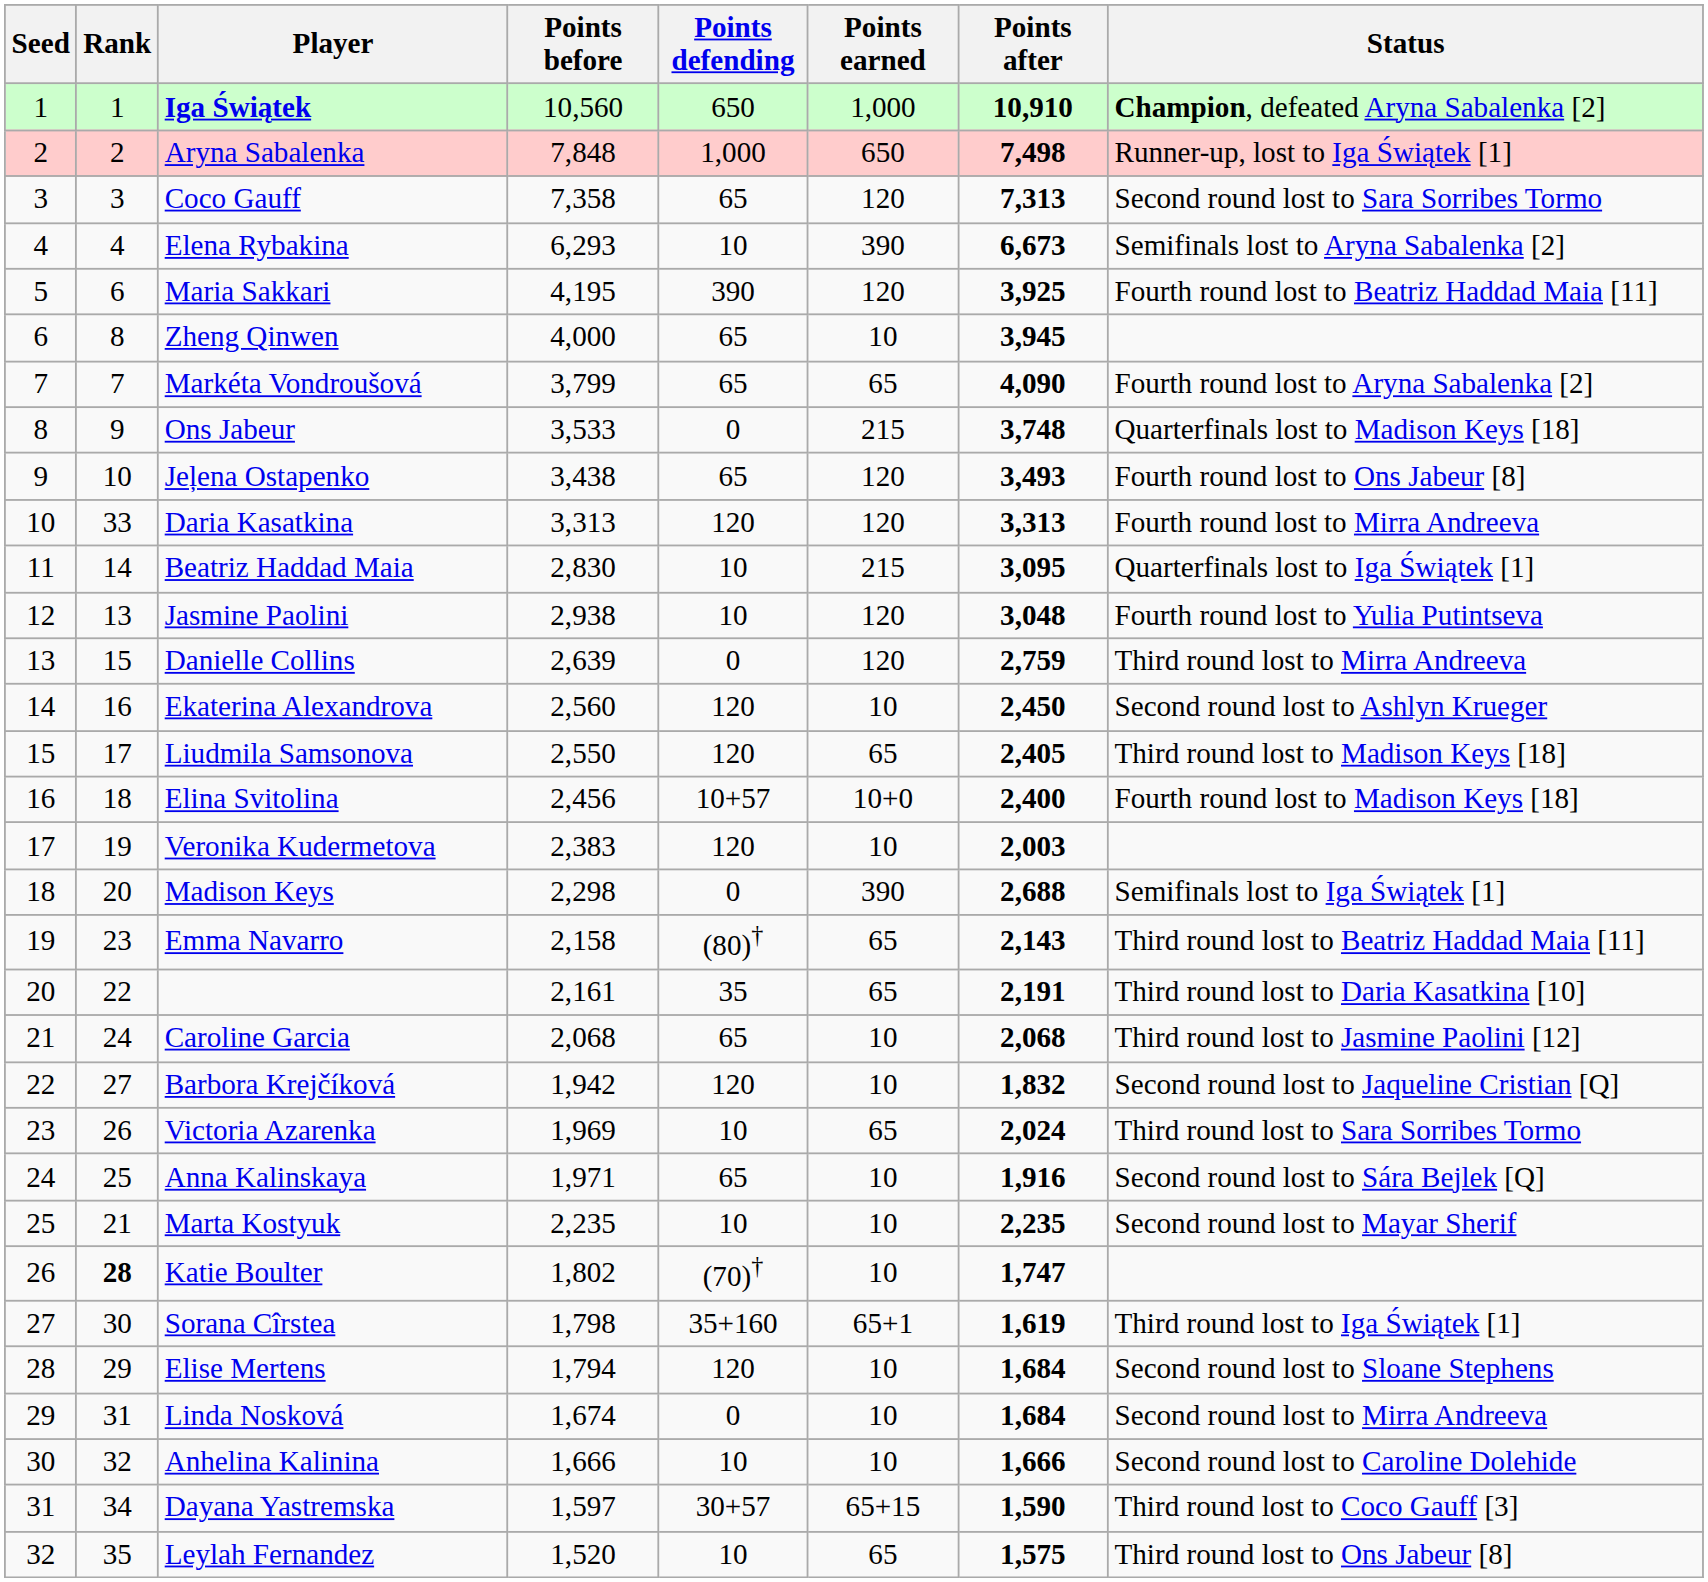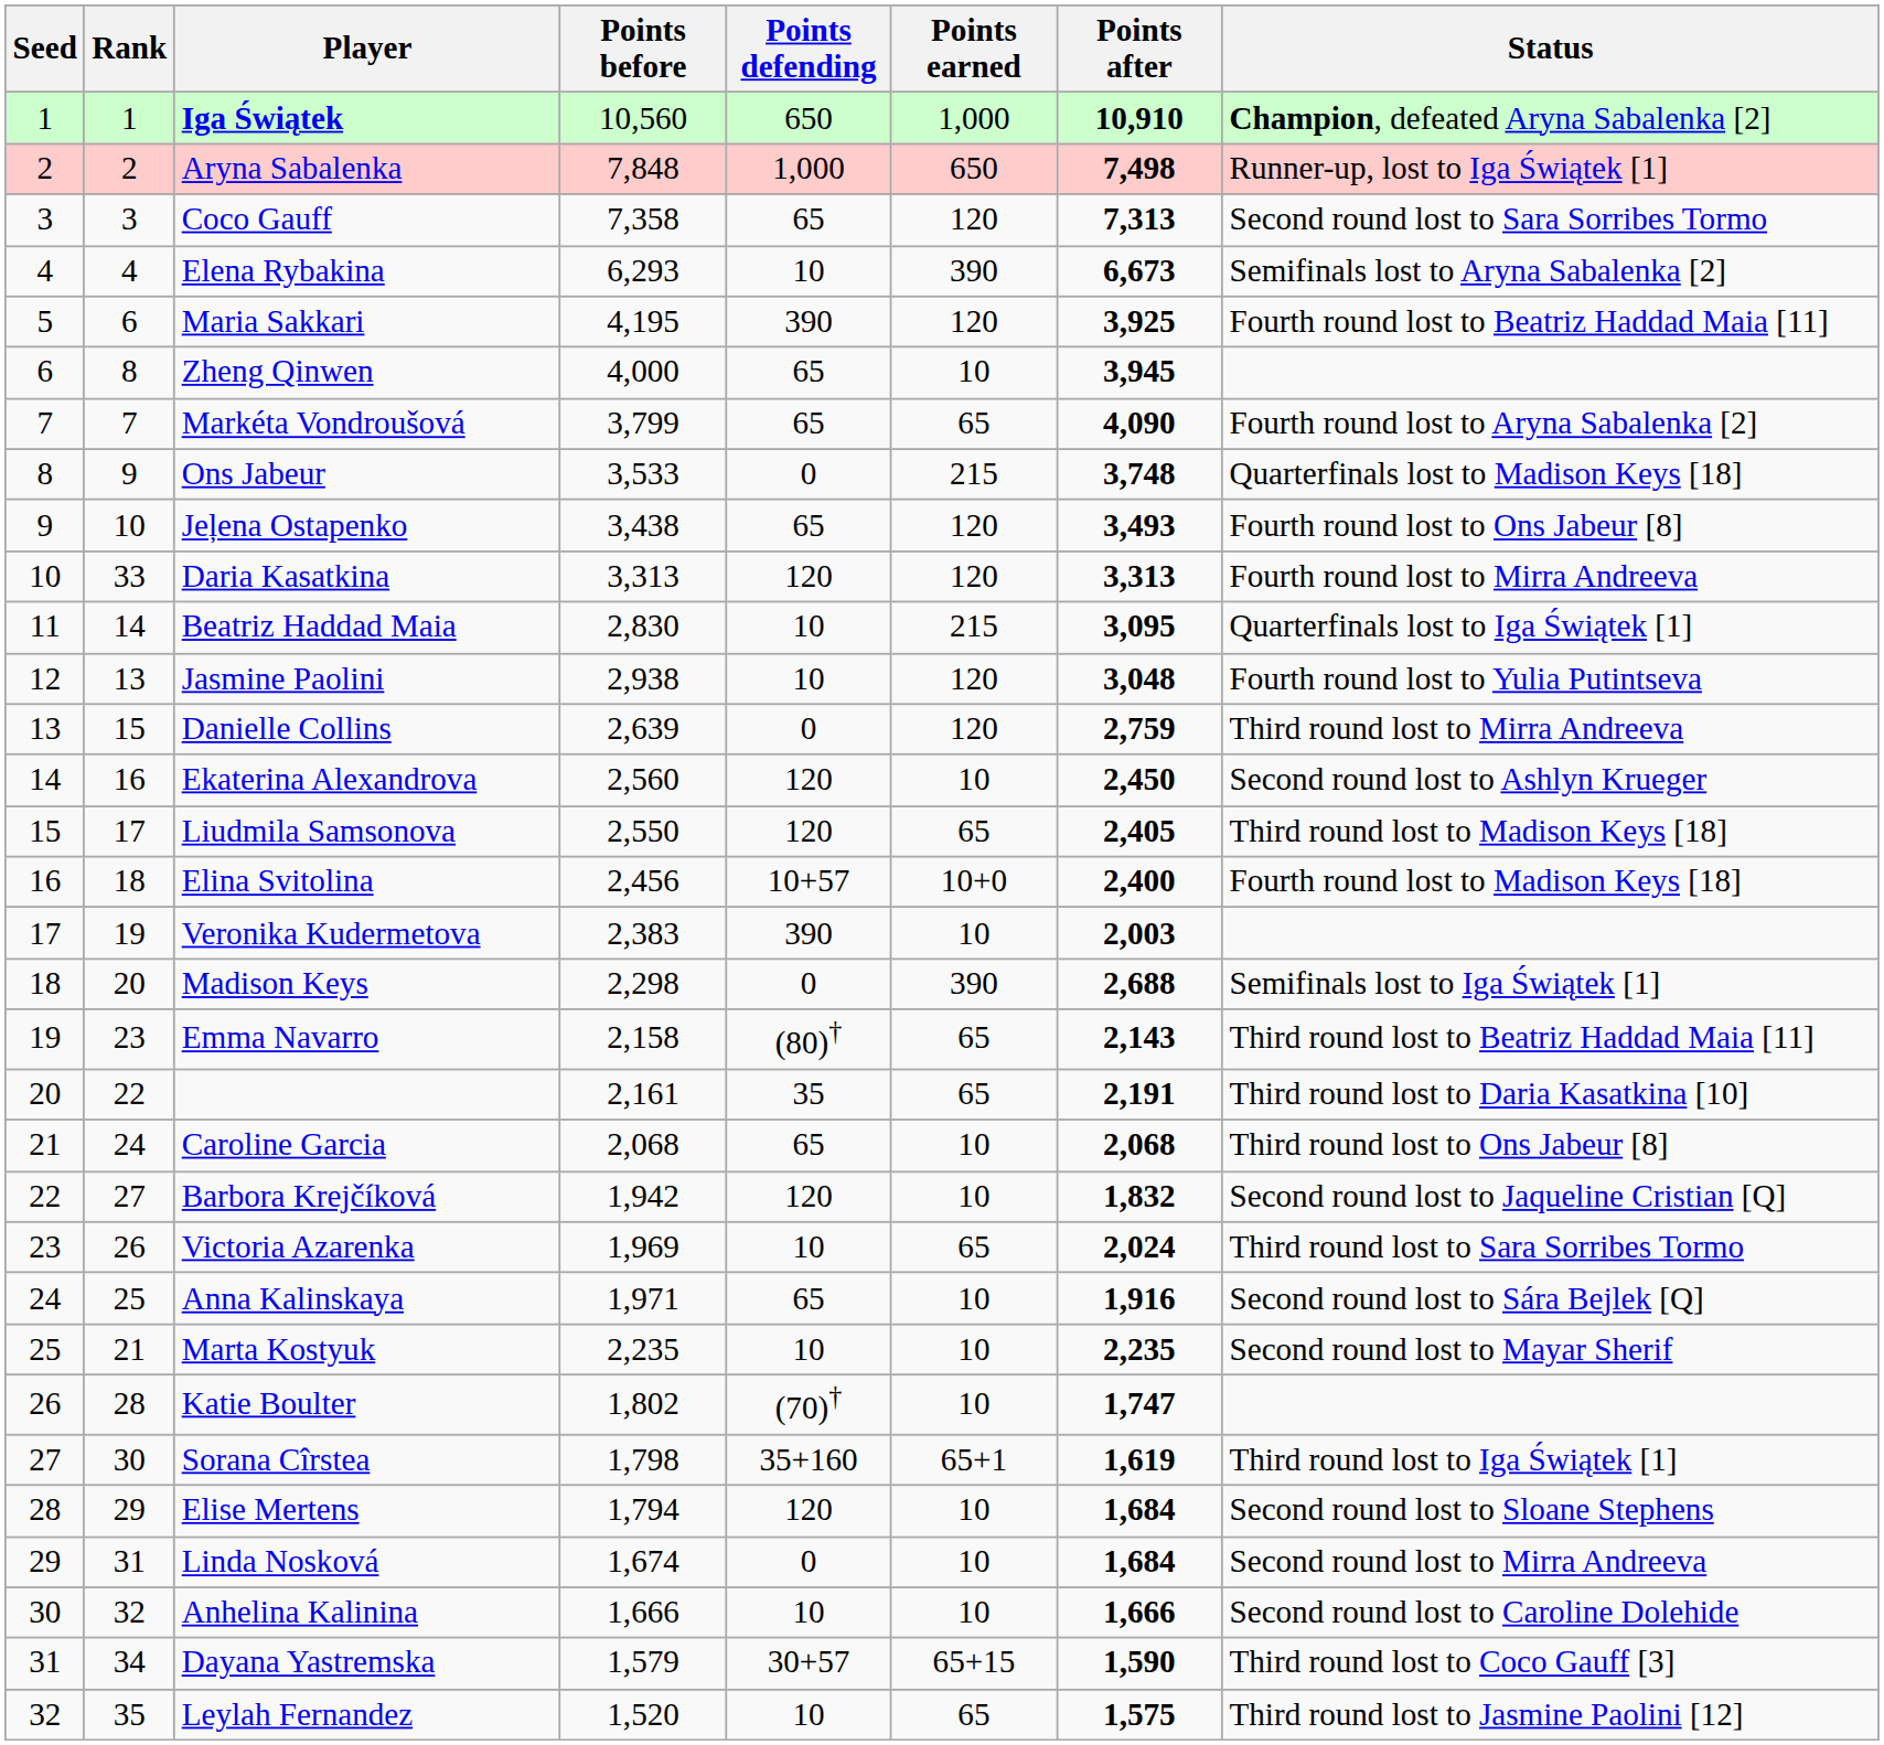 <table class="wikitable sortable">
 <tr>
 <th style="width:30px;">Seed</th>
 <th style="width:30px;">Rank</th>
 <th style="width:185px;">Player</th>
 <th style="width:75px;">Points before</th>
 <th style="width:75px;"><a href='#'>Points defending</a></th>
 <th style="width:75px;">Points earned</th>
 <th style="width:75px;">Points after</th>
 <th style="width:320px;">Status</th>
 </tr>
 <tr style=background:#CFC>
 <td style="text-align:center;">1</td>
 <td style="text-align:center;">1</td>
 <td> <strong><a href='#'>Iga Świątek</a> </strong></td>
 <td style="text-align:center;">10,560</td>
 <td style="text-align:center;">650</td>
 <td style="text-align:center;">1,000</td>
 <td style="text-align:center;"><strong>10,910</strong></td>
 <td><strong>Champion</strong>, defeated  <a href='#'>Aryna Sabalenka</a> [2]</td>
 </tr>
 <tr style=background:#FCC>
 <td style="text-align:center;">2</td>
 <td style="text-align:center;">2</td>
 <td> <a href='#'>Aryna Sabalenka</a></td>
 <td style="text-align:center;">7,848</td>
 <td style="text-align:center;">1,000</td>
 <td style="text-align:center;">650</td>
 <td style="text-align:center;"><strong>7,498</strong></td>
 <td>Runner-up, lost to  <a href='#'>Iga Świątek</a> [1]</td>
 </tr>
 <tr>
 <td style="text-align:center;">3</td>
 <td style="text-align:center;">3</td>
 <td> <a href='#'>Coco Gauff</a></td>
 <td style="text-align:center;">7,358</td>
 <td style="text-align:center;">65</td>
 <td style="text-align:center;">120</td>
 <td style="text-align:center;"><strong>7,313</strong></td>
 <td>Second round lost to  <a href='#'>Sara Sorribes Tormo</a></td>
 </tr>
 <tr>
 <td style="text-align:center;">4</td>
 <td style="text-align:center;">4</td>
 <td> <a href='#'>Elena Rybakina</a></td>
 <td style="text-align:center;">6,293</td>
 <td style="text-align:center;">10</td>
 <td style="text-align:center;">390</td>
 <td style="text-align:center;"><strong>6,673</strong></td>
 <td>Semifinals lost to  <a href='#'>Aryna Sabalenka</a> [2]</td>
 </tr>
 <tr>
 <td style="text-align:center;">5</td>
 <td style="text-align:center;">6</td>
 <td> <a href='#'>Maria Sakkari</a></td>
 <td style="text-align:center;">4,195</td>
 <td style="text-align:center;">390</td>
 <td style="text-align:center;">120</td>
 <td style="text-align:center;"><strong>3,925</strong></td>
 <td>Fourth round lost to  <a href='#'>Beatriz Haddad Maia</a> [11]</td>
 </tr>
 <tr>
 <td style="text-align:center;">6</td>
 <td style="text-align:center;">8</td>
 <td> <a href='#'>Zheng Qinwen</a></td>
 <td style="text-align:center;">4,000</td>
 <td style="text-align:center;">65</td>
 <td style="text-align:center;">10</td>
 <td style="text-align:center;"><strong>3,945</strong></td>
 <td></td>
 </tr>
 <tr>
 <td style="text-align:center;">7</td>
 <td style="text-align:center;">7</td>
 <td> <a href='#'>Markéta Vondroušová</a></td>
 <td style="text-align:center;">3,799</td>
 <td style="text-align:center;">65</td>
 <td style="text-align:center;">65</td>
 <td style="text-align:center;"><strong>4,090</strong></td>
 <td>Fourth round lost to  <a href='#'>Aryna Sabalenka</a> [2]</td>
 </tr>
 <tr>
 <td style="text-align:center;">8</td>
 <td style="text-align:center;">9</td>
 <td> <a href='#'>Ons Jabeur</a></td>
 <td style="text-align:center;">3,533</td>
 <td style="text-align:center;">0</td>
 <td style="text-align:center;">215</td>
 <td style="text-align:center;"><strong>3,748</strong></td>
 <td>Quarterfinals lost to  <a href='#'>Madison Keys</a> [18]</td>
 </tr>
 <tr>
 <td style="text-align:center;">9</td>
 <td style="text-align:center;">10</td>
 <td> <a href='#'>Jeļena Ostapenko</a></td>
 <td style="text-align:center;">3,438</td>
 <td style="text-align:center;">65</td>
 <td style="text-align:center;">120</td>
 <td style="text-align:center;"><strong>3,493</strong></td>
 <td>Fourth round lost to  <a href='#'>Ons Jabeur</a> [8]</td>
 </tr>
 <tr>
 <td style="text-align:center;">10</td>
 <td style="text-align:center;">33</td>
 <td> <a href='#'>Daria Kasatkina</a></td>
 <td style="text-align:center;">3,313</td>
 <td style="text-align:center;">120</td>
 <td style="text-align:center;">120</td>
 <td style="text-align:center;"><strong>3,313</strong></td>
 <td>Fourth round lost to  <a href='#'>Mirra Andreeva</a></td>
 </tr>
 <tr>
 <td style="text-align:center;">11</td>
 <td style="text-align:center;">14</td>
 <td> <a href='#'>Beatriz Haddad Maia</a></td>
 <td style="text-align:center;">2,830</td>
 <td style="text-align:center;">10</td>
 <td style="text-align:center;">215</td>
 <td style="text-align:center;"><strong>3,095</strong></td>
 <td>Quarterfinals lost to  <a href='#'>Iga Świątek</a> [1]</td>
 </tr>
 <tr>
 <td style="text-align:center;">12</td>
 <td style="text-align:center;">13</td>
 <td> <a href='#'>Jasmine Paolini</a></td>
 <td style="text-align:center;">2,938</td>
 <td style="text-align:center;">10</td>
 <td style="text-align:center;">120</td>
 <td style="text-align:center;"><strong>3,048</strong></td>
 <td>Fourth round lost to  <a href='#'>Yulia Putintseva</a></td>
 </tr>
 <tr>
 <td style="text-align:center;">13</td>
 <td style="text-align:center;">15</td>
 <td> <a href='#'>Danielle Collins</a></td>
 <td style="text-align:center;">2,639</td>
 <td style="text-align:center;">0</td>
 <td style="text-align:center;">120</td>
 <td style="text-align:center;"><strong>2,759</strong></td>
 <td>Third round lost to  <a href='#'>Mirra Andreeva</a></td>
 </tr>
 <tr>
 <td style="text-align:center;">14</td>
 <td style="text-align:center;">16</td>
 <td> <a href='#'>Ekaterina Alexandrova</a></td>
 <td style="text-align:center;">2,560</td>
 <td style="text-align:center;">120</td>
 <td style="text-align:center;">10</td>
 <td style="text-align:center;"><strong>2,450</strong></td>
 <td>Second round lost to  <a href='#'>Ashlyn Krueger</a></td>
 </tr>
 <tr>
 <td style="text-align:center;">15</td>
 <td style="text-align:center;">17</td>
 <td> <a href='#'>Liudmila Samsonova</a></td>
 <td style="text-align:center;">2,550</td>
 <td style="text-align:center;">120</td>
 <td style="text-align:center;">65</td>
 <td style="text-align:center;"><strong>2,405</strong></td>
 <td>Third round lost to  <a href='#'>Madison Keys</a> [18]</td>
 </tr>
 <tr>
 <td style="text-align:center;">16</td>
 <td style="text-align:center;">18</td>
 <td> <a href='#'>Elina Svitolina</a></td>
 <td style="text-align:center;">2,456</td>
 <td style="text-align:center;">10+57</td>
 <td style="text-align:center;">10+0</td>
 <td style="text-align:center;"><strong>2,400</strong></td>
 <td>Fourth round lost to  <a href='#'>Madison Keys</a> [18]</td>
 </tr>
 <tr>
 <td style="text-align:center;">17</td>
 <td style="text-align:center;">19</td>
 <td> <a href='#'>Veronika Kudermetova</a></td>
 <td style="text-align:center;">2,383</td>
-<td style="text-align:center;">120</td>
+<td style="text-align:center;">390</td>
 <td style="text-align:center;">10</td>
 <td style="text-align:center;"><strong>2,003</strong></td>
 <td></td>
 </tr>
 <tr>
 <td style="text-align:center;">18</td>
 <td style="text-align:center;">20</td>
 <td> <a href='#'>Madison Keys</a></td>
 <td style="text-align:center;">2,298</td>
 <td style="text-align:center;">0</td>
 <td style="text-align:center;">390</td>
 <td style="text-align:center;"><strong>2,688</strong></td>
 <td>Semifinals lost to  <a href='#'>Iga Świątek</a> [1]</td>
 </tr>
 <tr>
 <td style="text-align:center;">19</td>
 <td style="text-align:center;">23</td>
 <td> <a href='#'>Emma Navarro</a></td>
 <td style="text-align:center;">2,158</td>
 <td style="text-align:center;">(80)<sup>†</sup></td>
 <td style="text-align:center;">65</td>
 <td style="text-align:center;"><strong>2,143</strong></td>
 <td>Third round lost to  <a href='#'>Beatriz Haddad Maia</a> [11]</td>
 </tr>
 <tr>
 <td style="text-align:center;">20</td>
 <td style="text-align:center;">22</td>
 <td></td>
 <td style="text-align:center;">2,161</td>
 <td style="text-align:center;">35</td>
 <td style="text-align:center;">65</td>
 <td style="text-align:center;"><strong>2,191</strong></td>
 <td>Third round lost to  <a href='#'>Daria Kasatkina</a> [10]</td>
 </tr>
 <tr>
 <td style="text-align:center;">21</td>
 <td style="text-align:center;">24</td>
 <td> <a href='#'>Caroline Garcia</a></td>
 <td style="text-align:center;">2,068</td>
 <td style="text-align:center;">65</td>
 <td style="text-align:center;">10</td>
 <td style="text-align:center;"><strong>2,068</strong></td>
-<td>Third round lost to  <a href='#'>Jasmine Paolini</a> [12]</td>
+<td>Third round lost to  <a href='#'>Ons Jabeur</a> [8]</td>
 </tr>
 <tr>
 <td style="text-align:center;">22</td>
 <td style="text-align:center;">27</td>
 <td> <a href='#'>Barbora Krejčíková</a></td>
 <td style="text-align:center;">1,942</td>
 <td style="text-align:center;">120</td>
 <td style="text-align:center;">10</td>
 <td style="text-align:center;"><strong>1,832</strong></td>
 <td>Second round lost to  <a href='#'>Jaqueline Cristian</a> [Q]</td>
 </tr>
 <tr>
 <td style="text-align:center;">23</td>
 <td style="text-align:center;">26</td>
 <td> <a href='#'>Victoria Azarenka</a></td>
 <td style="text-align:center;">1,969</td>
 <td style="text-align:center;">10</td>
 <td style="text-align:center;">65</td>
 <td style="text-align:center;"><strong>2,024</strong></td>
 <td>Third round lost to  <a href='#'>Sara Sorribes Tormo</a></td>
 </tr>
 <tr>
 <td style="text-align:center;">24</td>
 <td style="text-align:center;">25</td>
 <td> <a href='#'>Anna Kalinskaya</a></td>
 <td style="text-align:center;">1,971</td>
 <td style="text-align:center;">65</td>
 <td style="text-align:center;">10</td>
 <td style="text-align:center;"><strong>1,916</strong></td>
 <td>Second round lost to  <a href='#'>Sára Bejlek</a> [Q]</td>
 </tr>
 <tr>
 <td style="text-align:center;">25</td>
 <td style="text-align:center;">21</td>
 <td> <a href='#'>Marta Kostyuk</a></td>
 <td style="text-align:center;">2,235</td>
 <td style="text-align:center;">10</td>
 <td style="text-align:center;">10</td>
 <td style="text-align:center;"><strong>2,235</strong></td>
 <td>Second round lost to  <a href='#'>Mayar Sherif</a></td>
 </tr>
 <tr>
 <td style="text-align:center;">26</td>
-<td style="text-align:center;"><strong>28</strong></td>
+<td style="text-align:center;">28</td>
 <td> <a href='#'>Katie Boulter</a></td>
 <td style="text-align:center;">1,802</td>
 <td style="text-align:center;">(70)<sup>†</sup></td>
 <td style="text-align:center;">10</td>
 <td style="text-align:center;"><strong>1,747</strong></td>
 <td></td>
 </tr>
 <tr>
 <td style="text-align:center;">27</td>
 <td style="text-align:center;">30</td>
 <td> <a href='#'>Sorana Cîrstea</a></td>
 <td style="text-align:center;">1,798</td>
 <td style="text-align:center;">35+160</td>
 <td style="text-align:center;">65+1</td>
 <td style="text-align:center;"><strong>1,619</strong></td>
 <td>Third round lost to  <a href='#'>Iga Świątek</a> [1]</td>
 </tr>
 <tr>
 <td style="text-align:center;">28</td>
 <td style="text-align:center;">29</td>
 <td> <a href='#'>Elise Mertens</a></td>
 <td style="text-align:center;">1,794</td>
 <td style="text-align:center;">120</td>
 <td style="text-align:center;">10</td>
 <td style="text-align:center;"><strong>1,684</strong></td>
 <td>Second round lost to  <a href='#'>Sloane Stephens</a></td>
 </tr>
 <tr>
 <td style="text-align:center;">29</td>
 <td style="text-align:center;">31</td>
 <td> <a href='#'>Linda Nosková</a></td>
 <td style="text-align:center;">1,674</td>
 <td style="text-align:center;">0</td>
 <td style="text-align:center;">10</td>
 <td style="text-align:center;"><strong>1,684</strong></td>
 <td>Second round lost to  <a href='#'>Mirra Andreeva</a></td>
 </tr>
 <tr>
 <td style="text-align:center;">30</td>
 <td style="text-align:center;">32</td>
 <td> <a href='#'>Anhelina Kalinina</a></td>
 <td style="text-align:center;">1,666</td>
 <td style="text-align:center;">10</td>
 <td style="text-align:center;">10</td>
 <td style="text-align:center;"><strong>1,666</strong></td>
 <td>Second round lost to  <a href='#'>Caroline Dolehide</a></td>
 </tr>
 <tr>
 <td style="text-align:center;">31</td>
 <td style="text-align:center;">34</td>
 <td> <a href='#'>Dayana Yastremska</a></td>
-<td style="text-align:center;">1,597</td>
+<td style="text-align:center;">1,579</td>
 <td style="text-align:center;">30+57</td>
 <td style="text-align:center;">65+15</td>
 <td style="text-align:center;"><strong>1,590</strong></td>
 <td>Third round lost to  <a href='#'>Coco Gauff</a> [3]</td>
 </tr>
 <tr>
 <td style="text-align:center;">32</td>
 <td style="text-align:center;">35</td>
 <td> <a href='#'>Leylah Fernandez</a></td>
 <td style="text-align:center;">1,520</td>
 <td style="text-align:center;">10</td>
 <td style="text-align:center;">65</td>
 <td style="text-align:center;"><strong>1,575</strong></td>
-<td>Third round lost to  <a href='#'>Ons Jabeur</a> [8]</td>
+<td>Third round lost to  <a href='#'>Jasmine Paolini</a> [12]</td>
 </tr>
 </table>
